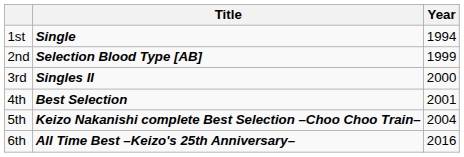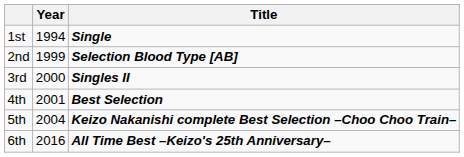 <table class="wikitable">
 <tr>
 <th></th>
+<th>Year</th>
 <th>Title</th>
-<th>Year</th>
 </tr>
 <tr>
 <td>1st</td>
+<td>1994</td>
 <td><strong><em>Single</em></strong></td>
-<td>1994</td>
 </tr>
 <tr>
 <td>2nd</td>
+<td>1999</td>
 <td><strong><em>Selection Blood Type [AB]</em></strong></td>
-<td>1999</td>
 </tr>
 <tr>
 <td>3rd</td>
+<td>2000</td>
 <td><strong><em>Singles II</em></strong></td>
-<td>2000</td>
 </tr>
 <tr>
 <td>4th</td>
+<td>2001</td>
 <td><strong><em>Best Selection</em></strong></td>
-<td>2001</td>
 </tr>
 <tr>
 <td>5th</td>
+<td>2004</td>
 <td><strong><em>Keizo Nakanishi complete Best Selection –Choo Choo Train–</em></strong></td>
-<td>2004</td>
 </tr>
 <tr>
 <td>6th</td>
+<td>2016</td>
 <td><strong><em>All Time Best –Keizo's 25th Anniversary–</em></strong></td>
-<td>2016</td>
 </tr>
 </table>
